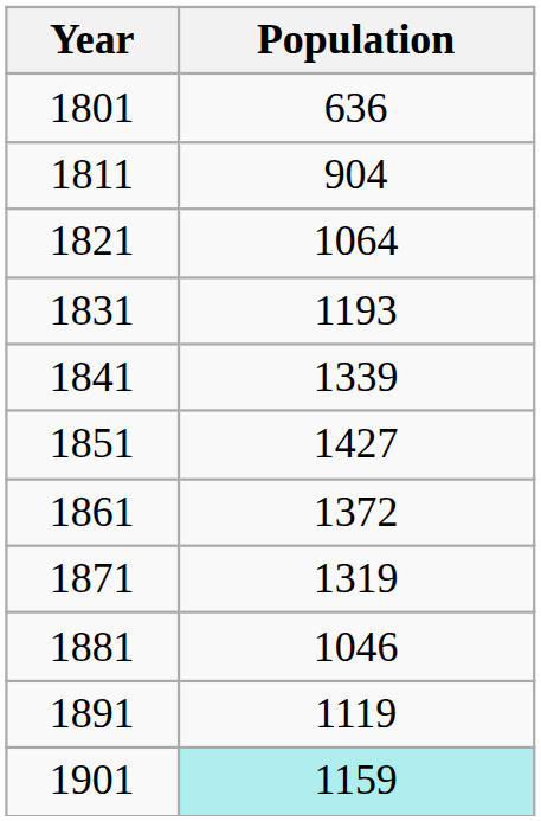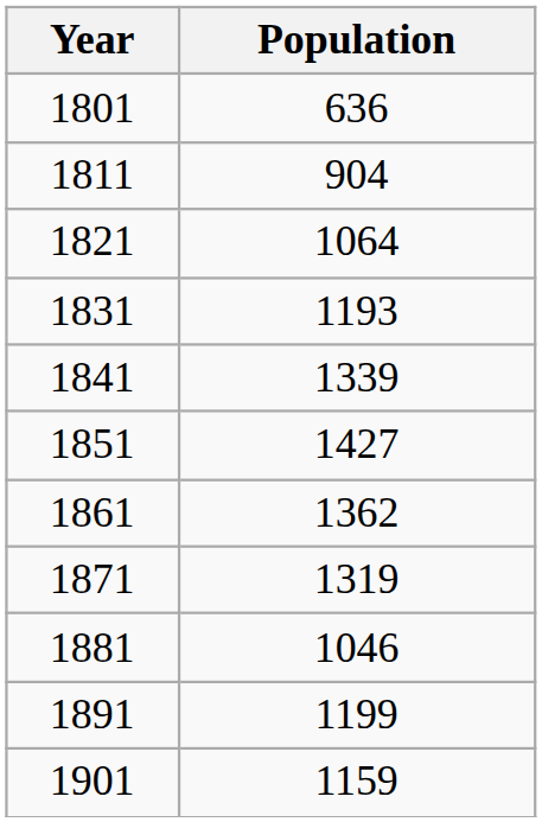 <table class="wikitable" style="text-align: center; width: 200px; height: 200px; float: right">
 <tr>
 <th>Year</th>
 <th>Population</th>
 </tr>
 <tr>
 <td>1801</td>
 <td>636</td>
 </tr>
 <tr>
 <td>1811</td>
 <td>904</td>
 </tr>
 <tr>
 <td>1821</td>
 <td>1064</td>
 </tr>
 <tr>
 <td>1831</td>
 <td>1193</td>
 </tr>
 <tr>
 <td>1841</td>
 <td>1339</td>
 </tr>
 <tr>
 <td>1851</td>
 <td>1427</td>
 </tr>
 <tr>
 <td>1861</td>
-<td>1372</td>
+<td>1362</td>
 </tr>
 <tr>
 <td>1871</td>
 <td>1319</td>
 </tr>
 <tr>
 <td>1881</td>
 <td>1046</td>
 </tr>
 <tr>
 <td>1891</td>
-<td>1119</td>
+<td>1199</td>
 </tr>
 <tr>
 <td>1901</td>
-<td style="background: paleturquoise;">1159</td>
+<td>1159</td>
 </tr>
 <tr>
 </tr>
 </table>
